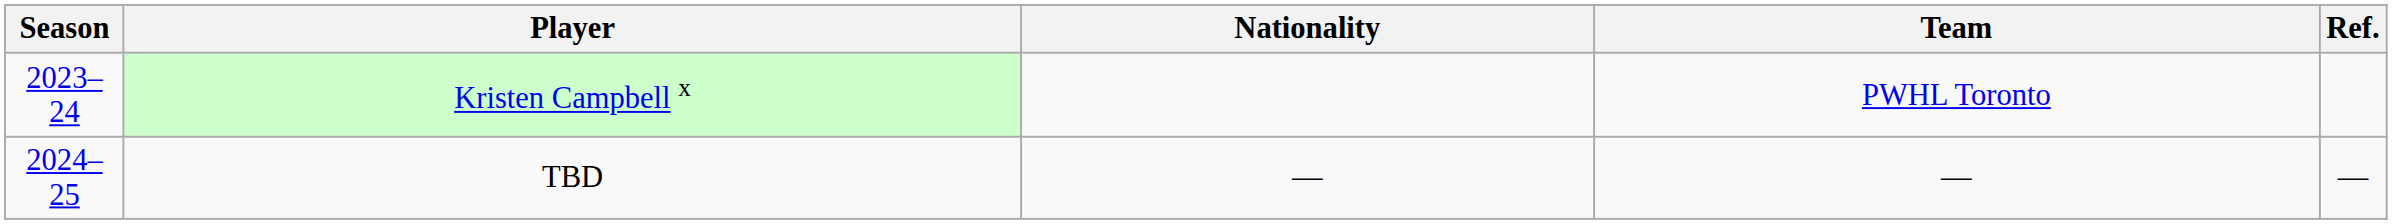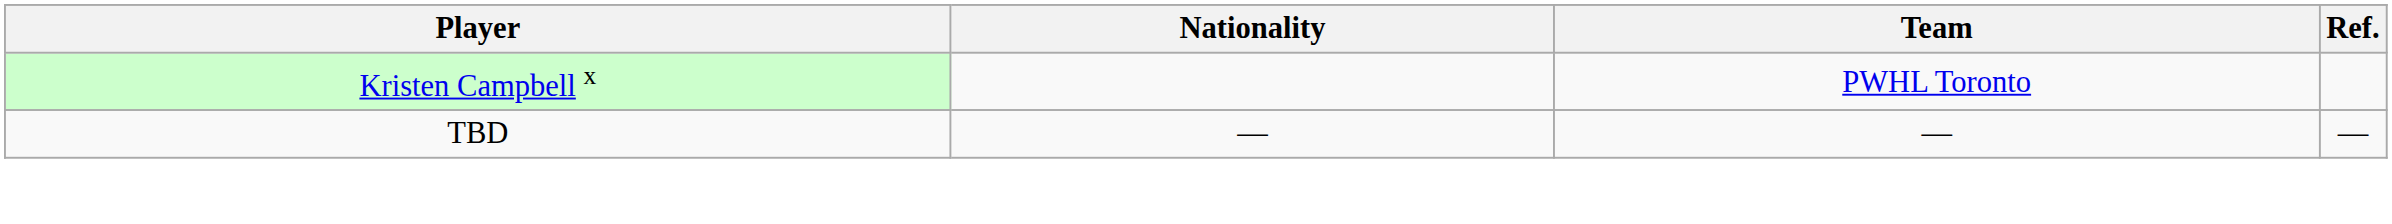 <table class="wikitable sortable" style="text-align:center;">
 <tr>
-<th scope="col" width="5%">Season</th>
 <th scope="col">Player</th>
 <th scope="col">Nationality</th>
 <th scope="col">Team</th>
 <th scope="col" width="1%" class="unsortable">Ref.</th>
 </tr>
 <tr>
-<td><a href='#'>2023–24</a></td>
 <td bgcolor=#CCFFCC><a href='#'>Kristen Campbell</a> <sup>x</sup></td>
 <td></td>
 <td><a href='#'>PWHL Toronto</a></td>
 <td></td>
 </tr>
 <tr>
-<td><a href='#'>2024–25</a></td>
 <td>TBD</td>
 <td>—</td>
 <td>—</td>
 <td>—</td>
 </tr>
 </table>
